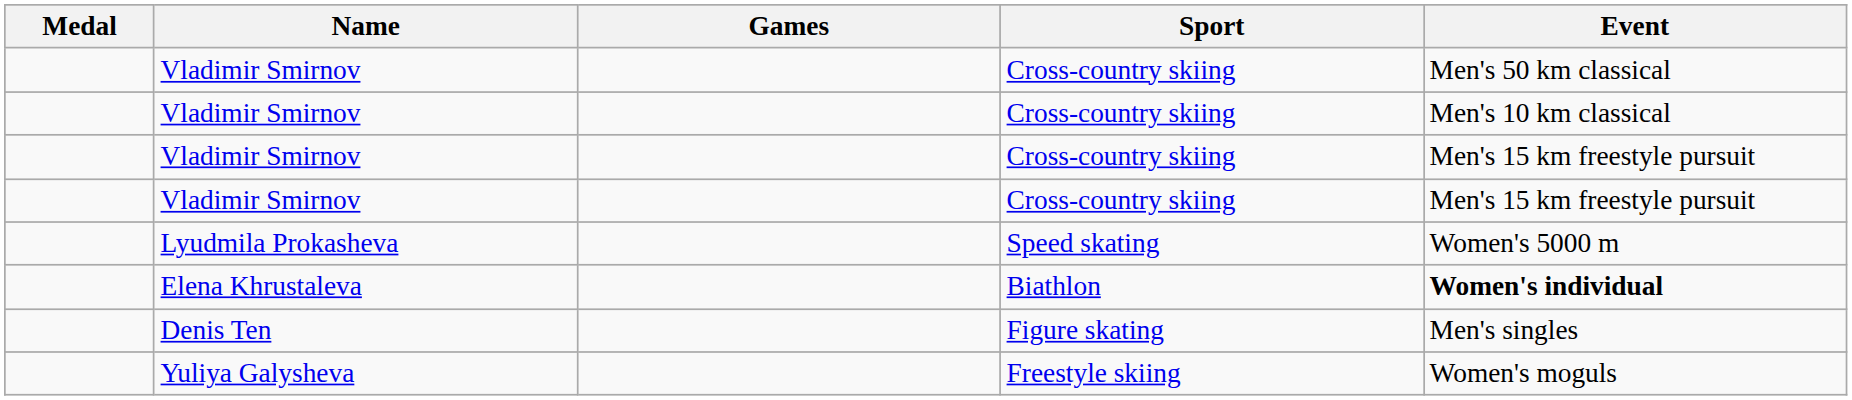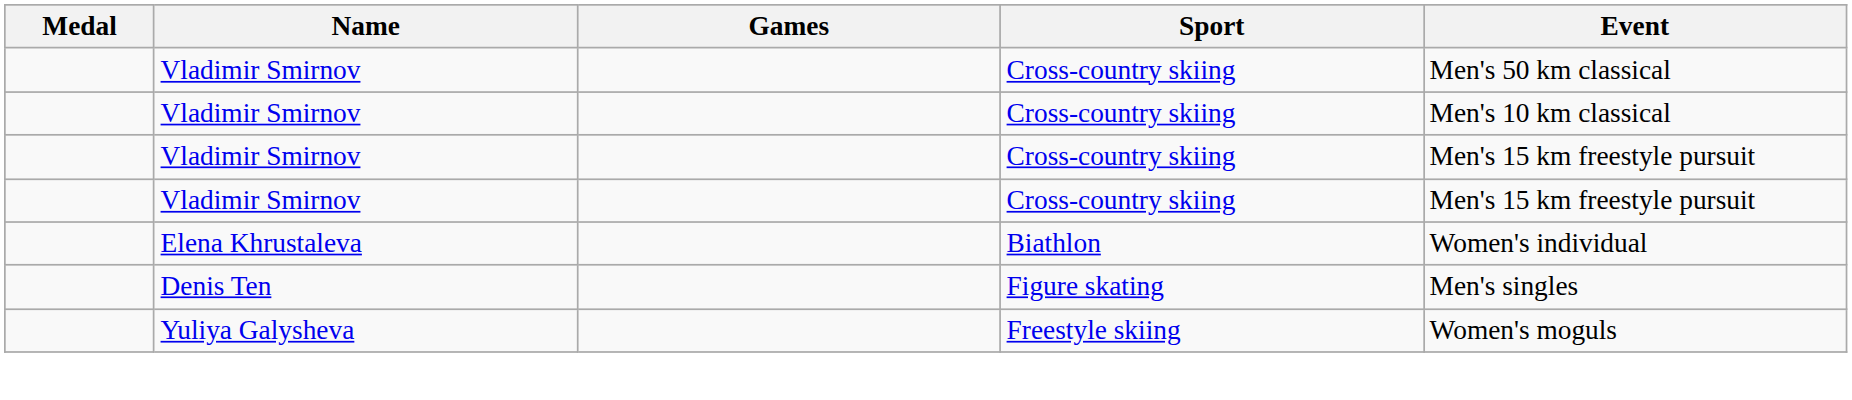 <table class="wikitable sortable">
 <tr>
 <th style="width:5em">Medal</th>
 <th style="width:15em">Name</th>
 <th style="width:15em">Games</th>
 <th style="width:15em">Sport</th>
 <th style="width:15em">Event</th>
 </tr>
 <tr>
 <td></td>
 <td><a href='#'>Vladimir Smirnov</a></td>
 <td></td>
 <td> <a href='#'>Cross-country skiing</a></td>
 <td>Men's 50 km classical</td>
 </tr>
 <tr>
 <td></td>
 <td><a href='#'>Vladimir Smirnov</a></td>
 <td></td>
 <td> <a href='#'>Cross-country skiing</a></td>
 <td>Men's 10 km classical</td>
 </tr>
 <tr>
 <td></td>
 <td><a href='#'>Vladimir Smirnov</a></td>
 <td></td>
 <td> <a href='#'>Cross-country skiing</a></td>
 <td>Men's 15 km freestyle pursuit</td>
 </tr>
 <tr>
 <td></td>
 <td><a href='#'>Vladimir Smirnov</a></td>
 <td></td>
 <td> <a href='#'>Cross-country skiing</a></td>
 <td>Men's 15 km freestyle pursuit</td>
 </tr>
 <tr>
 <td></td>
-<td><a href='#'>Lyudmila Prokasheva</a></td>
-<td></td>
-<td> <a href='#'>Speed skating</a></td>
-<td>Women's 5000 m</td>
-</tr>
-<tr>
-<td></td>
 <td><a href='#'>Elena Khrustaleva</a></td>
 <td></td>
 <td> <a href='#'>Biathlon</a></td>
-<td><strong>Women's individual</strong></td>
+<td>Women's individual</td>
 </tr>
 <tr>
 <td></td>
 <td><a href='#'>Denis Ten</a></td>
 <td></td>
 <td> <a href='#'>Figure skating</a></td>
 <td>Men's singles</td>
 </tr>
 <tr>
 <td></td>
 <td><a href='#'>Yuliya Galysheva</a></td>
 <td></td>
 <td> <a href='#'>Freestyle skiing</a></td>
 <td>Women's moguls</td>
 </tr>
 </table>
